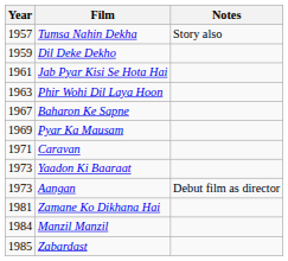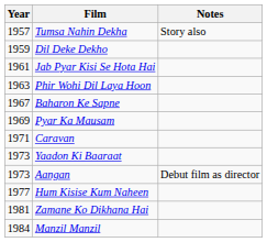 <table class="wikitable sortable">
 <tr>
 <th>Year</th>
 <th>Film</th>
 <th>Notes</th>
 </tr>
 <tr>
 <td>1957</td>
 <td><em><a href='#'>Tumsa Nahin Dekha</a></em></td>
 <td>Story also</td>
 </tr>
 <tr>
 <td>1959</td>
 <td><em><a href='#'>Dil Deke Dekho</a></em></td>
 <td></td>
 </tr>
 <tr>
 <td>1961</td>
 <td><em><a href='#'>Jab Pyar Kisi Se Hota Hai</a></em></td>
 <td></td>
 </tr>
 <tr>
 <td>1963</td>
 <td><em><a href='#'>Phir Wohi Dil Laya Hoon</a></em></td>
 <td></td>
 </tr>
 <tr>
 <td>1967</td>
 <td><em><a href='#'>Baharon Ke Sapne</a></em></td>
 <td></td>
 </tr>
 <tr>
 <td>1969</td>
 <td><em><a href='#'>Pyar Ka Mausam</a></em></td>
 <td></td>
 </tr>
 <tr>
 <td>1971</td>
 <td><em><a href='#'>Caravan</a></em></td>
 <td></td>
 </tr>
 <tr>
 <td>1973</td>
 <td><em><a href='#'>Yaadon Ki Baaraat</a></em></td>
 <td></td>
 </tr>
 <tr>
 <td>1973</td>
 <td><em><a href='#'>Aangan</a></em></td>
 <td>Debut film as director</td>
 </tr>
 <tr>
+<td>1977</td>
+<td><em><a href='#'>Hum Kisise Kum Naheen</a></em></td>
+<td></td>
+</tr>
+<tr>
 <td>1981</td>
 <td><em><a href='#'>Zamane Ko Dikhana Hai</a></em></td>
 <td></td>
 </tr>
 <tr>
 <td>1984</td>
 <td><em><a href='#'>Manzil Manzil</a></em></td>
 <td></td>
 </tr>
-<tr>
-<td>1985</td>
-<td><em><a href='#'>Zabardast</a></em></td>
-<td></td>
-</tr>
 </table>
